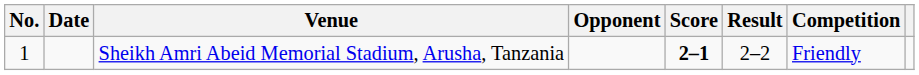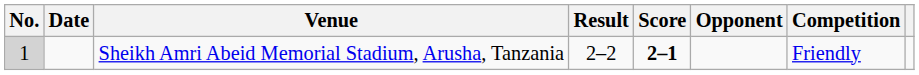 <table class="wikitable sortable">
 <tr>
 <th scope="col">No.</th>
 <th scope="col">Date</th>
 <th scope="col">Venue</th>
+<th scope="col">Result</th>
+<th scope="col">Score</th>
 <th scope="col">Opponent</th>
-<th scope="col">Score</th>
-<th scope="col">Result</th>
 <th scope="col">Competition</th>
 <th scope="col" class="unsortable"></th>
 </tr>
 <tr>
-<td style="text-align:center">1</td>
+<td style="background: lightgrey; text-align:center">1</td>
 <td></td>
 <td><a href='#'>Sheikh Amri Abeid Memorial Stadium</a>, <a href='#'>Arusha</a>, Tanzania</td>
+<td style="text-align:center">2–2</td>
+<td style="text-align:center"><strong>2–1</strong></td>
 <td></td>
-<td style="text-align:center"><strong>2–1</strong></td>
-<td style="text-align:center">2–2</td>
 <td><a href='#'>Friendly</a></td>
 <td></td>
 </tr>
 </table>
